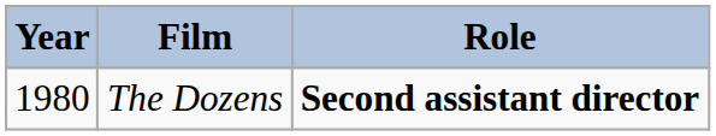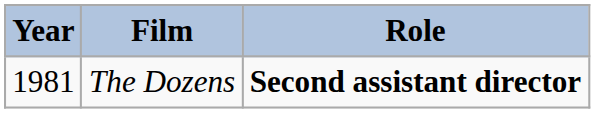 <table class="wikitable" style="font-size:95%;">
 <tr>
 <th style="background:#B0C4DE;">Year</th>
 <th style="background:#B0C4DE;">Film</th>
 <th style="background:#B0C4DE;">Role</th>
 </tr>
 <tr>
-<td>1980</td>
+<td>1981</td>
 <td><em>The Dozens</em></td>
 <td><strong>Second assistant director</strong></td>
 </tr>
 </table>
